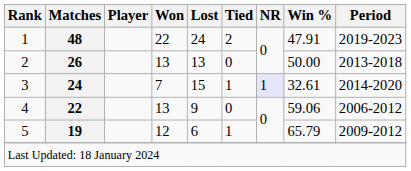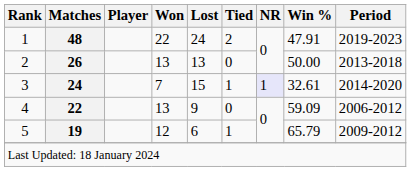 <table class="wikitable plainrowheaders sortable">
 <tr>
 <th scope=col>Rank</th>
 <th scope=col>Matches</th>
 <th scope=col>Player</th>
 <th>Won</th>
 <th>Lost</th>
 <th>Tied</th>
 <th>NR</th>
 <th>Win %</th>
 <th>Period</th>
 </tr>
 <tr>
 <td align="center">1</td>
 <th scope="row" style="text-align:center;"><strong>48</strong></th>
 <td></td>
 <td>22</td>
 <td>24</td>
 <td>2</td>
 <td rowspan=2>0</td>
 <td>47.91</td>
 <td>2019-2023</td>
 </tr>
 <tr>
 <td align=center>2</td>
 <th scope=row style=text-align:center;><strong>26</strong></th>
 <td></td>
 <td>13</td>
 <td>13</td>
 <td>0</td>
 <td>50.00</td>
 <td>2013-2018</td>
 </tr>
 <tr>
 <td align="center">3</td>
 <th scope="row" style="text-align:center;"><strong>24</strong></th>
 <td></td>
 <td>7</td>
 <td>15</td>
 <td>1</td>
 <td style="background: lavender;">1</td>
 <td>32.61</td>
 <td>2014-2020</td>
 </tr>
 <tr>
 <td align="center">4</td>
 <th scope="row" style="text-align:center;"><strong>22</strong></th>
 <td></td>
 <td>13</td>
 <td>9</td>
 <td>0</td>
 <td rowspan="2">0</td>
-<td>59.06</td>
+<td>59.09</td>
 <td>2006-2012</td>
 </tr>
 <tr>
 <td align="center">5</td>
 <th scope="row" style="text-align:center;"><strong>19</strong></th>
 <td></td>
 <td>12</td>
 <td>6</td>
 <td>1</td>
 <td>65.79</td>
 <td>2009-2012</td>
 </tr>
 <tr>
 </tr>
 <tr class=sortbottom>
 <td colspan=9><small>Last Updated: 18 January 2024</small></td>
 </tr>
 </table>
